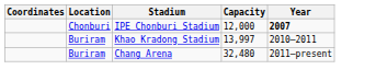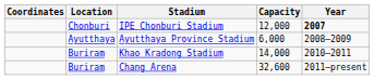 <table class="wikitable sortable">
 <tr>
 <th>Coordinates</th>
 <th>Location</th>
 <th>Stadium</th>
 <th>Capacity</th>
 <th>Year</th>
 </tr>
 <tr>
 <td></td>
 <td><a href='#'>Chonburi</a></td>
 <td><a href='#'>IPE Chonburi Stadium</a></td>
 <td>12,000</td>
 <td><strong>2007</strong></td>
 </tr>
 <tr>
 <td></td>
+<td><a href='#'>Ayutthaya</a></td>
+<td><a href='#'>Ayutthaya Province Stadium</a></td>
+<td>6,000</td>
+<td>2008–2009</td>
+</tr>
+<tr>
+<td></td>
 <td><a href='#'>Buriram</a></td>
 <td><a href='#'>Khao Kradong Stadium</a></td>
-<td>13,997</td>
+<td>14,000</td>
 <td>2010–2011</td>
 </tr>
 <tr>
 <td></td>
 <td><a href='#'>Buriram</a></td>
 <td><a href='#'>Chang Arena</a></td>
-<td>32,480</td>
+<td>32,600</td>
 <td>2011–present</td>
 </tr>
 </table>
